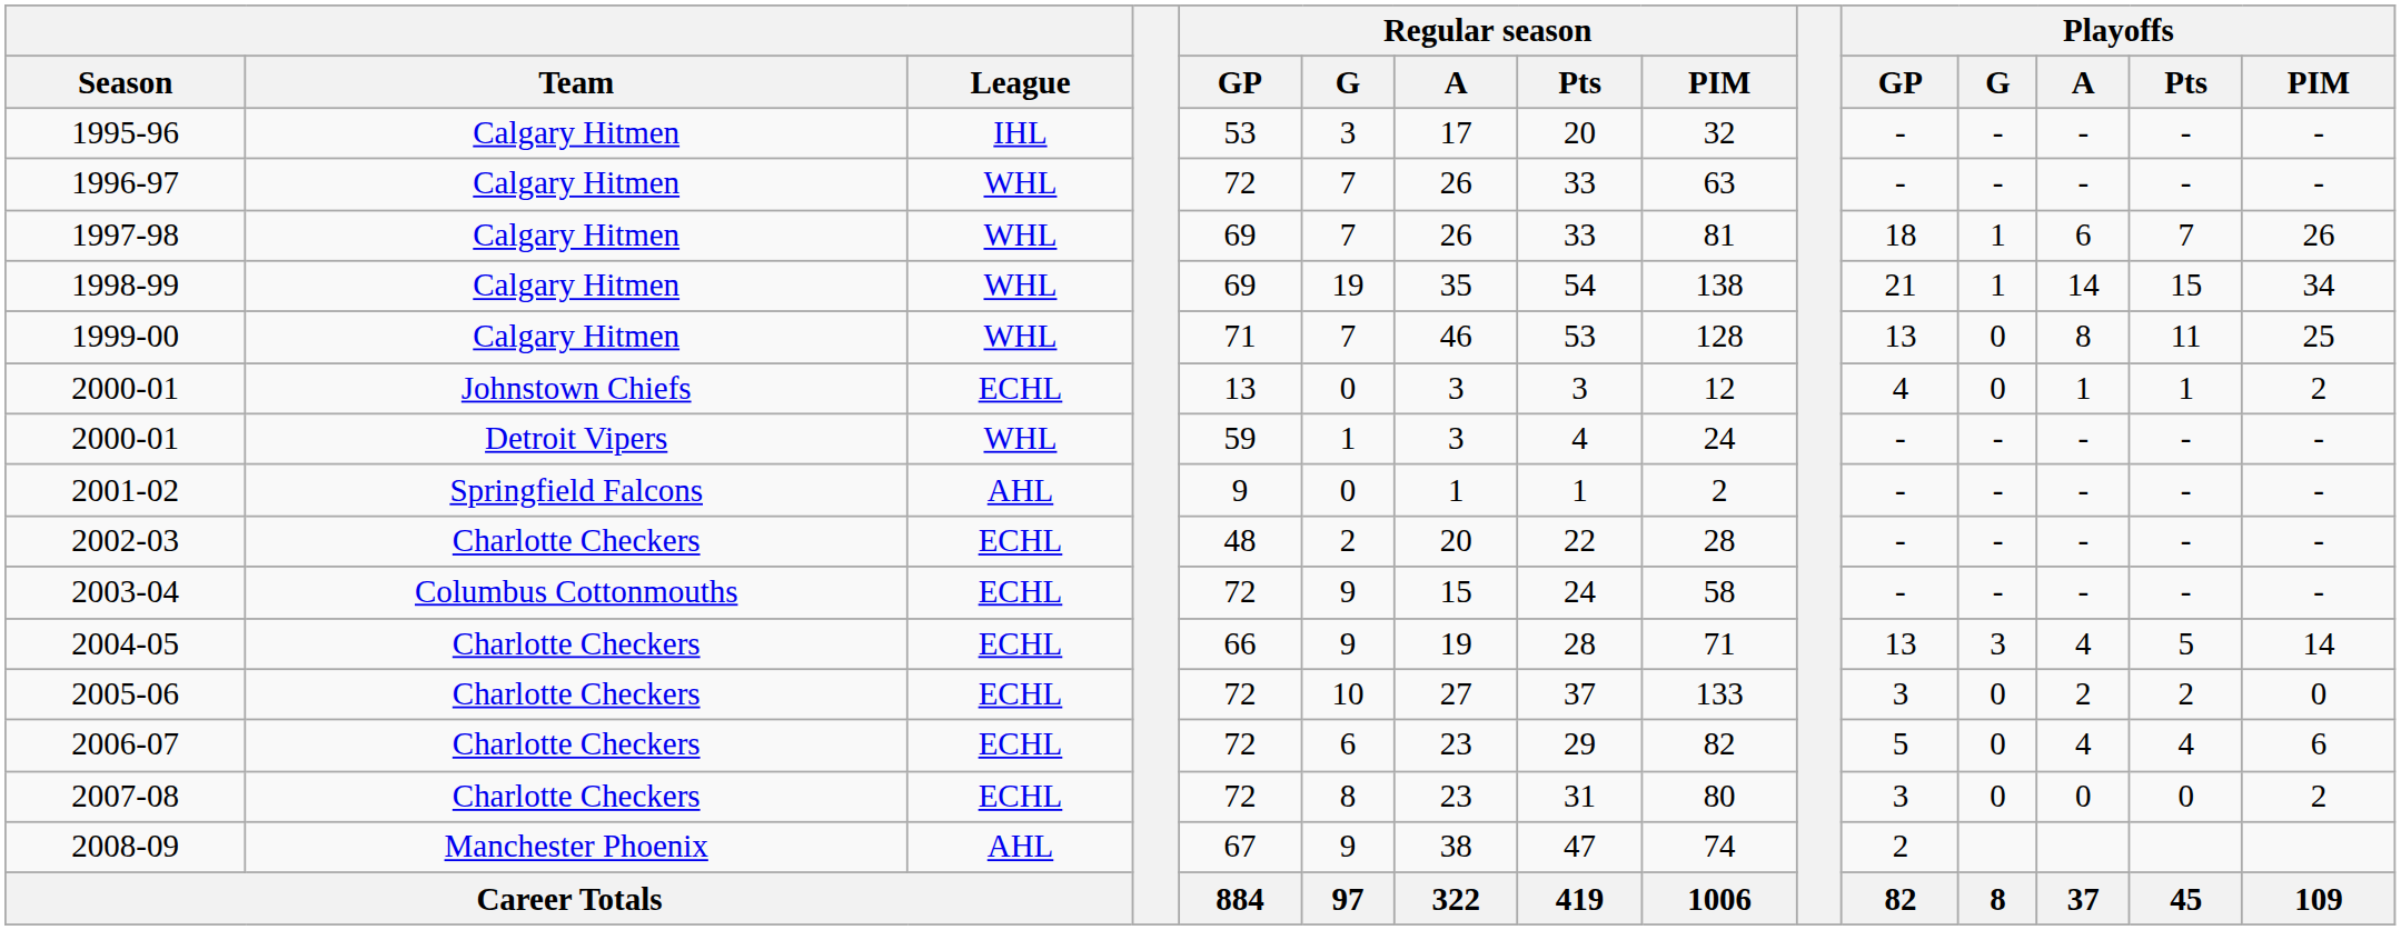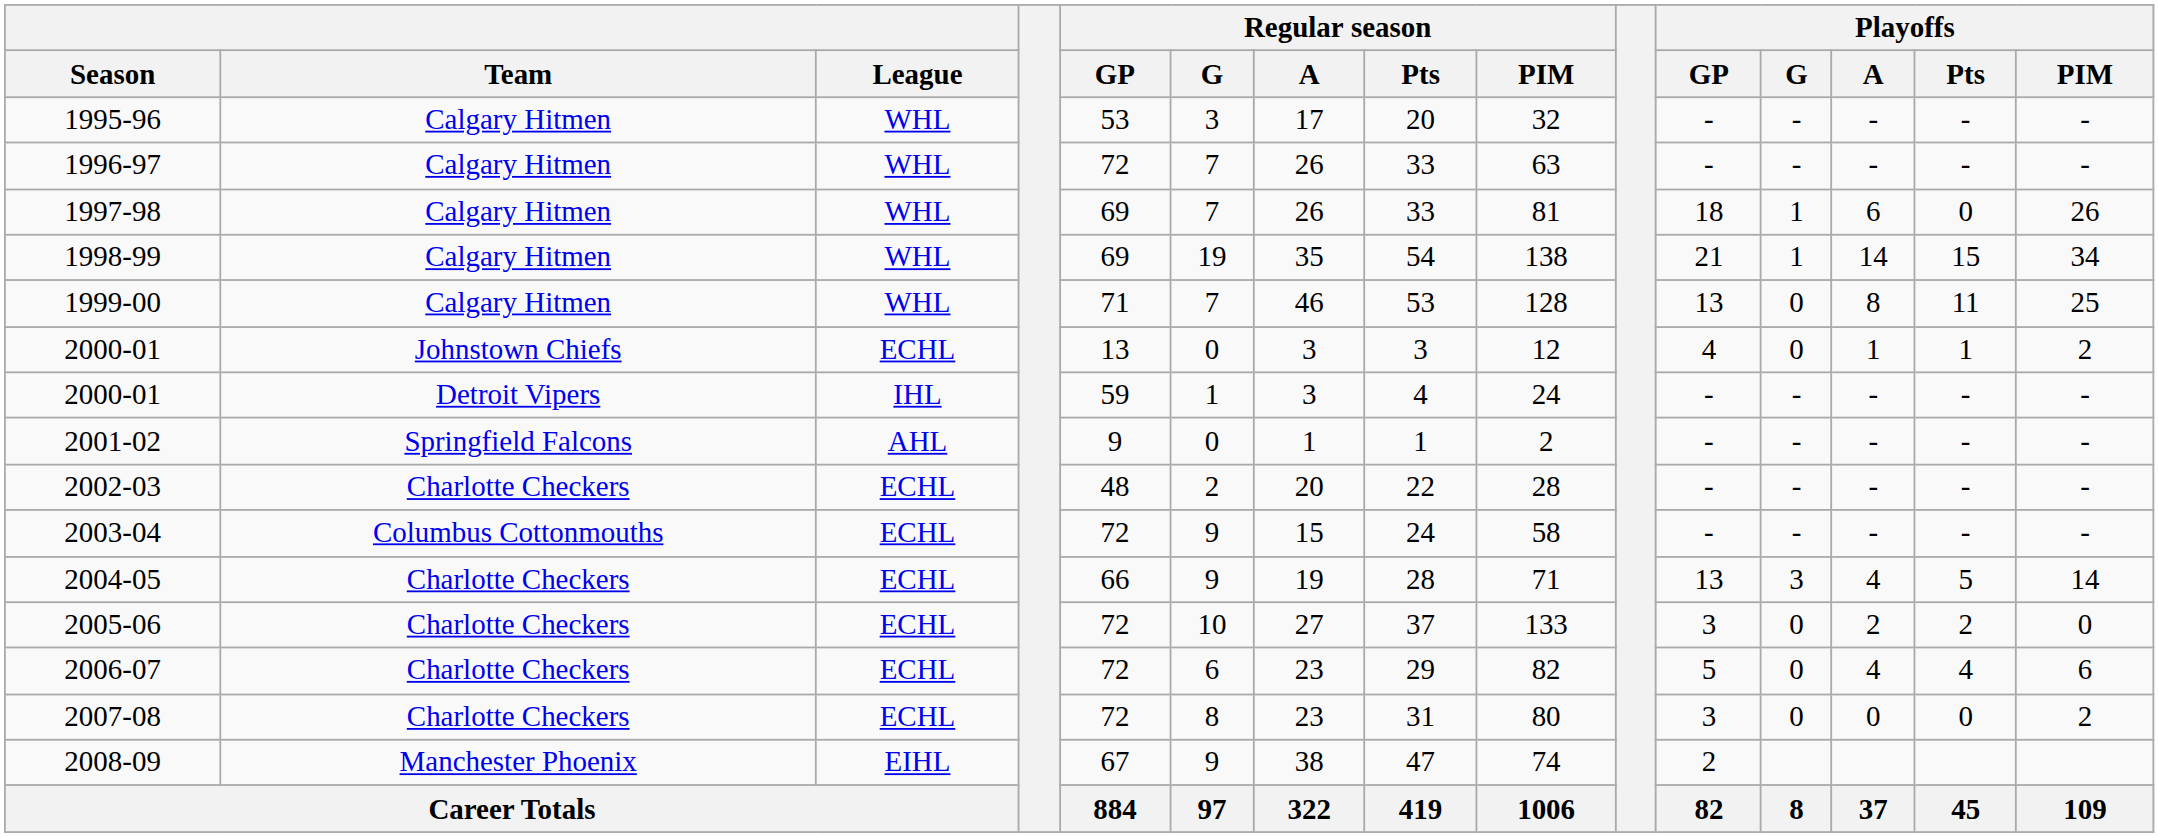 <table class="wikitable"| BORDER="0" CELLPADDING="1" CELLSPACING="0" width="75%" style="text-align:center">
 <tr bgcolor="#e0e0e0">
 <th colspan="3" bgcolor="#ffffff"> </th>
 <th rowspan="99" bgcolor="#ffffff"> </th>
 <th colspan="5">Regular season</th>
 <th rowspan="99" bgcolor="#ffffff"> </th>
 <th colspan="5">Playoffs</th>
 </tr>
 <tr bgcolor="#e0e0e0">
 <th>Season</th>
 <th>Team</th>
 <th>League</th>
 <th>GP</th>
 <th>G</th>
 <th>A</th>
 <th>Pts</th>
 <th>PIM</th>
 <th>GP</th>
 <th>G</th>
 <th>A</th>
 <th>Pts</th>
 <th>PIM</th>
 </tr>
 <tr ALIGN="center">
 <td>1995-96</td>
 <td><a href='#'>Calgary Hitmen</a></td>
-<td><a href='#'>IHL</a></td>
+<td><a href='#'>WHL</a></td>
 <td>53</td>
 <td>3</td>
 <td>17</td>
 <td>20</td>
 <td>32</td>
 <td>-</td>
 <td>-</td>
 <td>-</td>
 <td>-</td>
 <td>-</td>
 </tr>
 <tr ALIGN="center">
 <td>1996-97</td>
 <td><a href='#'>Calgary Hitmen</a></td>
 <td><a href='#'>WHL</a></td>
 <td>72</td>
 <td>7</td>
 <td>26</td>
 <td>33</td>
 <td>63</td>
 <td>-</td>
 <td>-</td>
 <td>-</td>
 <td>-</td>
 <td>-</td>
 </tr>
 <tr ALIGN="center">
 <td>1997-98</td>
 <td><a href='#'>Calgary Hitmen</a></td>
 <td><a href='#'>WHL</a></td>
 <td>69</td>
 <td>7</td>
 <td>26</td>
 <td>33</td>
 <td>81</td>
 <td>18</td>
 <td>1</td>
 <td>6</td>
-<td>7</td>
+<td>0</td>
 <td>26</td>
 </tr>
 <tr ALIGN="center">
 <td>1998-99</td>
 <td><a href='#'>Calgary Hitmen</a></td>
 <td><a href='#'>WHL</a></td>
 <td>69</td>
 <td>19</td>
 <td>35</td>
 <td>54</td>
 <td>138</td>
 <td>21</td>
 <td>1</td>
 <td>14</td>
 <td>15</td>
 <td>34</td>
 </tr>
 <tr ALIGN="center">
 <td>1999-00</td>
 <td><a href='#'>Calgary Hitmen</a></td>
 <td><a href='#'>WHL</a></td>
 <td>71</td>
 <td>7</td>
 <td>46</td>
 <td>53</td>
 <td>128</td>
 <td>13</td>
 <td>0</td>
 <td>8</td>
 <td>11</td>
 <td>25</td>
 </tr>
 <tr ALIGN="center">
 <td>2000-01</td>
 <td><a href='#'>Johnstown Chiefs</a></td>
 <td><a href='#'>ECHL</a></td>
 <td>13</td>
 <td>0</td>
 <td>3</td>
 <td>3</td>
 <td>12</td>
 <td>4</td>
 <td>0</td>
 <td>1</td>
 <td>1</td>
 <td>2</td>
 </tr>
 <tr ALIGN="center">
 <td>2000-01</td>
 <td><a href='#'>Detroit Vipers</a></td>
-<td><a href='#'>WHL</a></td>
+<td><a href='#'>IHL</a></td>
 <td>59</td>
 <td>1</td>
 <td>3</td>
 <td>4</td>
 <td>24</td>
 <td>-</td>
 <td>-</td>
 <td>-</td>
 <td>-</td>
 <td>-</td>
 </tr>
 <tr ALIGN="center">
 <td>2001-02</td>
 <td><a href='#'>Springfield Falcons</a></td>
 <td><a href='#'>AHL</a></td>
 <td>9</td>
 <td>0</td>
 <td>1</td>
 <td>1</td>
 <td>2</td>
 <td>-</td>
 <td>-</td>
 <td>-</td>
 <td>-</td>
 <td>-</td>
 </tr>
 <tr ALIGN="center">
 <td>2002-03</td>
 <td><a href='#'>Charlotte Checkers</a></td>
 <td><a href='#'>ECHL</a></td>
 <td>48</td>
 <td>2</td>
 <td>20</td>
 <td>22</td>
 <td>28</td>
 <td>-</td>
 <td>-</td>
 <td>-</td>
 <td>-</td>
 <td>-</td>
 </tr>
 <tr ALIGN="center">
 <td>2003-04</td>
 <td><a href='#'>Columbus Cottonmouths</a></td>
 <td><a href='#'>ECHL</a></td>
 <td>72</td>
 <td>9</td>
 <td>15</td>
 <td>24</td>
 <td>58</td>
 <td>-</td>
 <td>-</td>
 <td>-</td>
 <td>-</td>
 <td>-</td>
 </tr>
 <tr ALIGN="center">
 <td>2004-05</td>
 <td><a href='#'>Charlotte Checkers</a></td>
 <td><a href='#'>ECHL</a></td>
 <td>66</td>
 <td>9</td>
 <td>19</td>
 <td>28</td>
 <td>71</td>
 <td>13</td>
 <td>3</td>
 <td>4</td>
 <td>5</td>
 <td>14</td>
 </tr>
 <tr ALIGN="center">
 <td>2005-06</td>
 <td><a href='#'>Charlotte Checkers</a></td>
 <td><a href='#'>ECHL</a></td>
 <td>72</td>
 <td>10</td>
 <td>27</td>
 <td>37</td>
 <td>133</td>
 <td>3</td>
 <td>0</td>
 <td>2</td>
 <td>2</td>
 <td>0</td>
 </tr>
 <tr ALIGN="center">
 <td>2006-07</td>
 <td><a href='#'>Charlotte Checkers</a></td>
 <td><a href='#'>ECHL</a></td>
 <td>72</td>
 <td>6</td>
 <td>23</td>
 <td>29</td>
 <td>82</td>
 <td>5</td>
 <td>0</td>
 <td>4</td>
 <td>4</td>
 <td>6</td>
 </tr>
 <tr ALIGN="center">
 <td>2007-08</td>
 <td><a href='#'>Charlotte Checkers</a></td>
 <td><a href='#'>ECHL</a></td>
 <td>72</td>
 <td>8</td>
 <td>23</td>
 <td>31</td>
 <td>80</td>
 <td>3</td>
 <td>0</td>
 <td>0</td>
 <td>0</td>
 <td>2</td>
 </tr>
 <tr ALIGN="center">
 <td>2008-09</td>
 <td><a href='#'>Manchester Phoenix</a></td>
-<td><a href='#'>AHL</a></td>
+<td><a href='#'>EIHL</a></td>
 <td>67</td>
 <td>9</td>
 <td>38</td>
 <td>47</td>
 <td>74</td>
 <td>2</td>
 <td></td>
 <td></td>
 <td></td>
 <td></td>
 </tr>
 <tr bgcolor="#e0e0e0">
 <th colspan="3">Career Totals</th>
 <th>884</th>
 <th>97</th>
 <th>322</th>
 <th>419</th>
 <th>1006</th>
 <th>82</th>
 <th>8</th>
 <th>37</th>
 <th>45</th>
 <th>109</th>
 </tr>
 </table>
